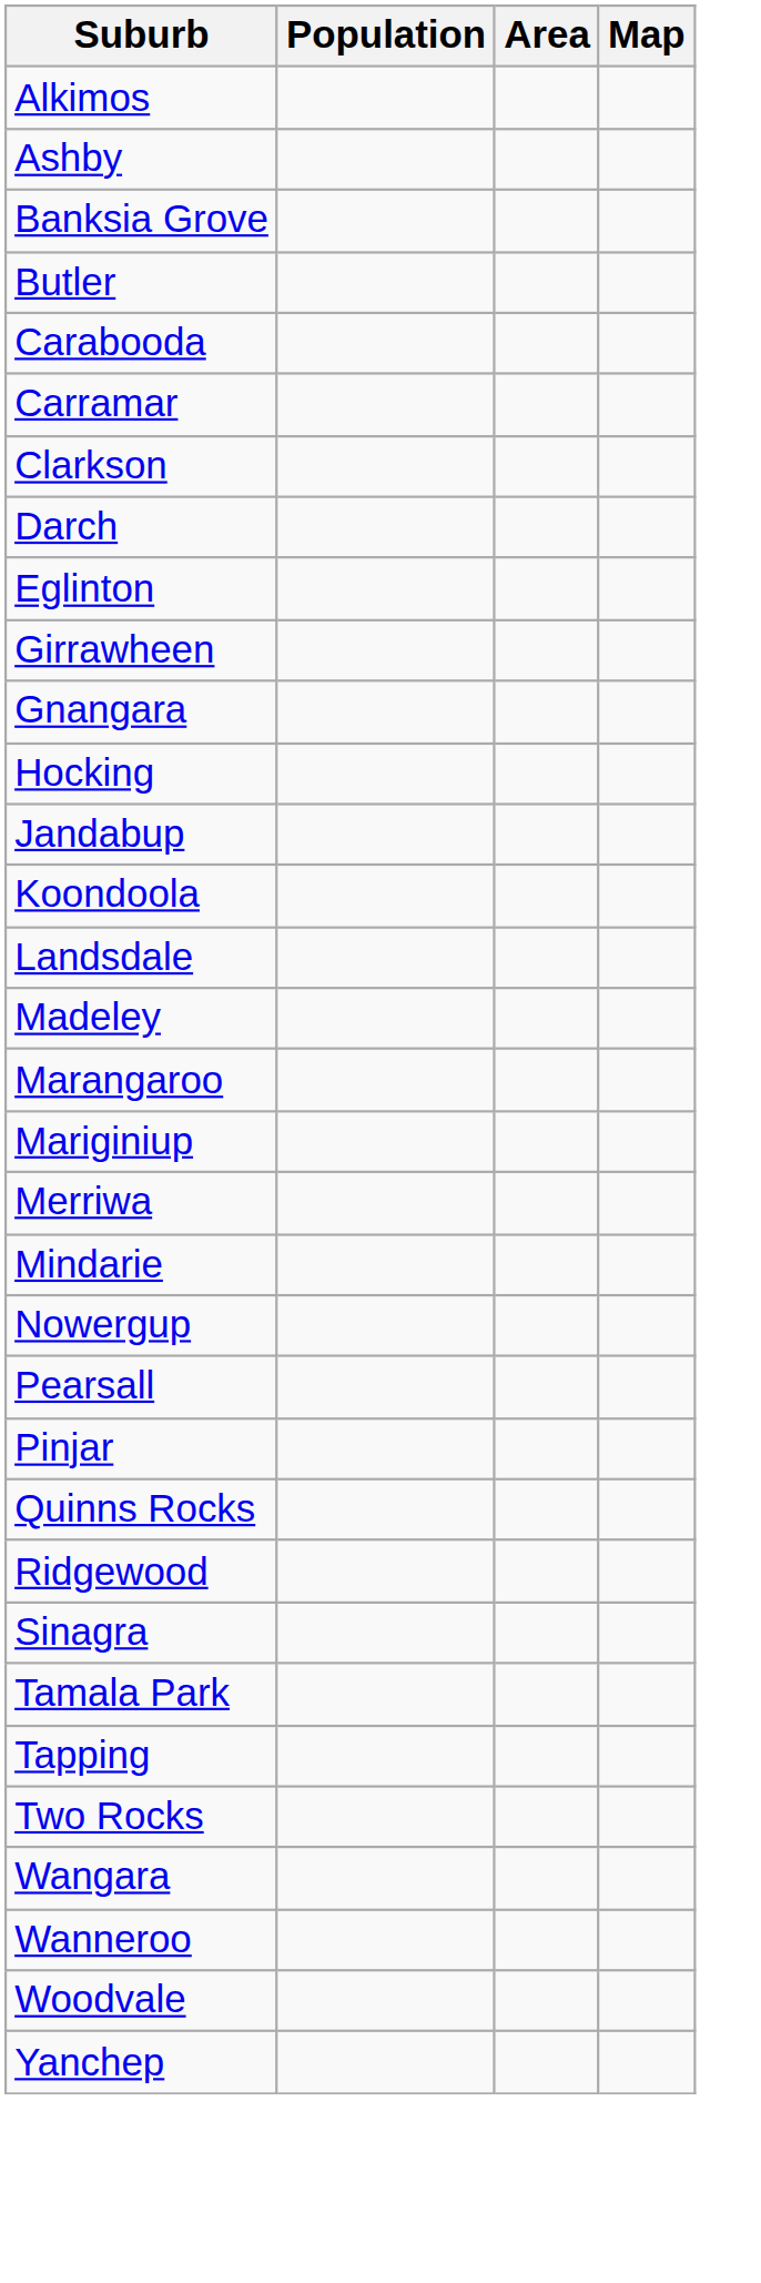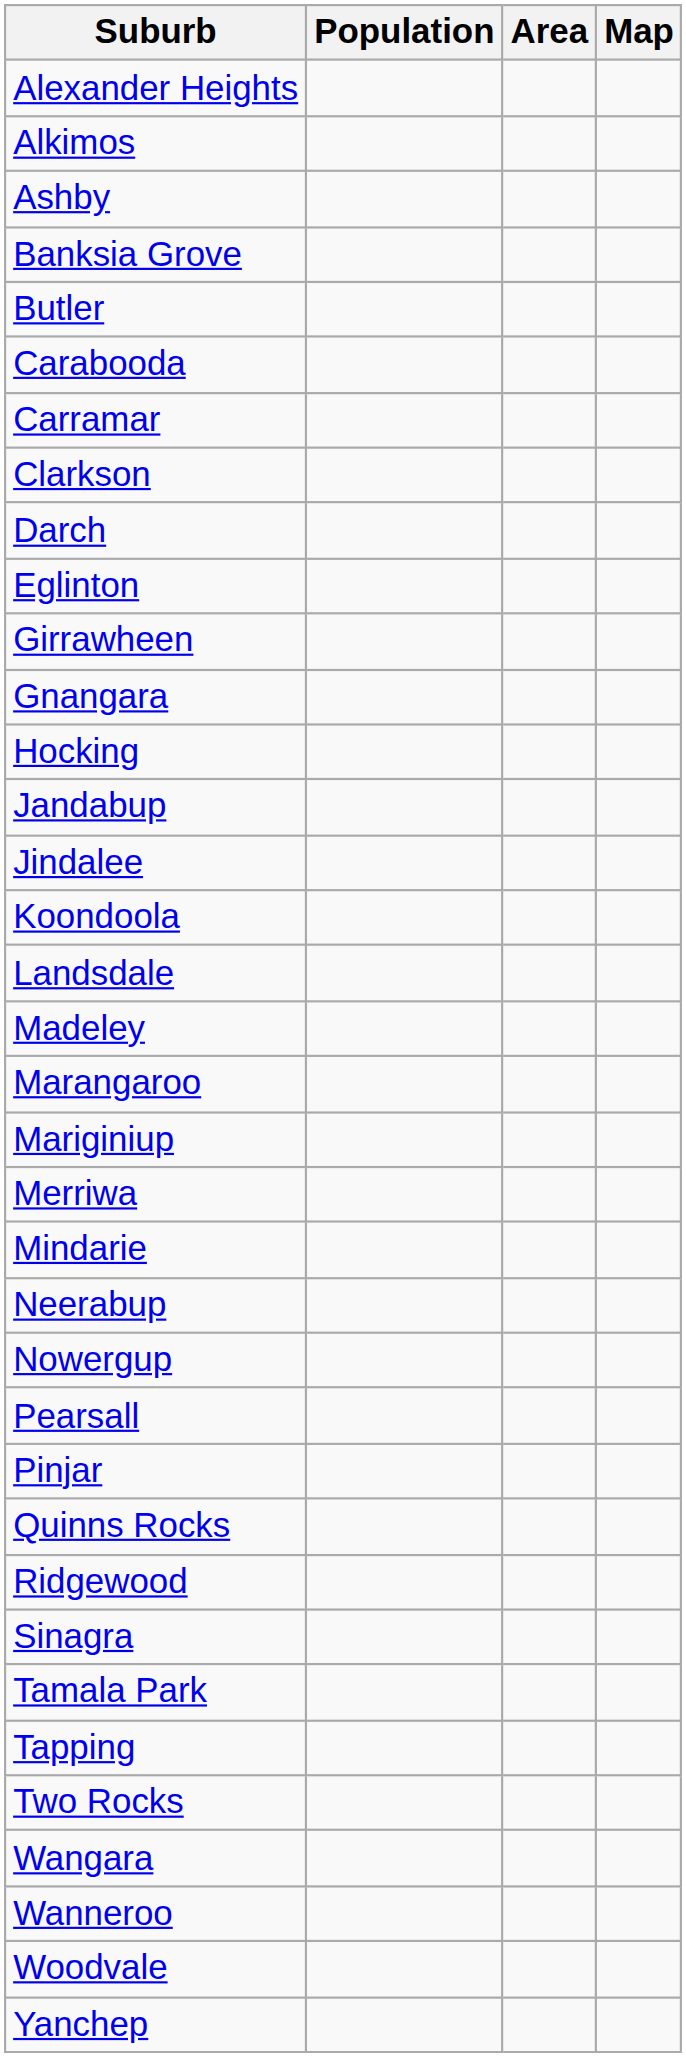 <table class="wikitable sortable">
 <tr>
 <th>Suburb</th>
 <th data-sort-type=number>Population</th>
 <th data-sort-type=number>Area</th>
 <th>Map</th>
+</tr>
+<tr>
+<td><a href='#'>Alexander Heights</a></td>
+<td></td>
+<td></td>
+<td></td>
 </tr>
 <tr>
 <td><a href='#'>Alkimos</a></td>
 <td></td>
 <td></td>
 <td></td>
 </tr>
 <tr>
 <td><a href='#'>Ashby</a></td>
 <td></td>
 <td></td>
 <td></td>
 </tr>
 <tr>
 <td><a href='#'>Banksia Grove</a></td>
 <td></td>
 <td></td>
 <td></td>
 </tr>
 <tr>
 <td><a href='#'>Butler</a></td>
 <td></td>
 <td></td>
 <td></td>
 </tr>
 <tr>
 <td><a href='#'>Carabooda</a></td>
 <td></td>
 <td></td>
 <td></td>
 </tr>
 <tr>
 <td><a href='#'>Carramar</a></td>
 <td></td>
 <td></td>
 <td></td>
 </tr>
 <tr>
 <td><a href='#'>Clarkson</a></td>
 <td></td>
 <td></td>
 <td></td>
 </tr>
 <tr>
 <td><a href='#'>Darch</a></td>
 <td></td>
 <td></td>
 <td></td>
 </tr>
 <tr>
 <td><a href='#'>Eglinton</a></td>
 <td></td>
 <td></td>
 <td></td>
 </tr>
 <tr>
 <td><a href='#'>Girrawheen</a></td>
 <td></td>
 <td></td>
 <td></td>
 </tr>
 <tr>
 <td><a href='#'>Gnangara</a></td>
 <td></td>
 <td></td>
 <td></td>
 </tr>
 <tr>
 <td><a href='#'>Hocking</a></td>
 <td></td>
 <td></td>
 <td></td>
 </tr>
 <tr>
 <td><a href='#'>Jandabup</a></td>
 <td></td>
 <td></td>
 <td></td>
 </tr>
 <tr>
+<td><a href='#'>Jindalee</a></td>
+<td></td>
+<td></td>
+<td></td>
+</tr>
+<tr>
 <td><a href='#'>Koondoola</a></td>
 <td></td>
 <td></td>
 <td></td>
 </tr>
 <tr>
 <td><a href='#'>Landsdale</a></td>
 <td></td>
 <td></td>
 <td></td>
 </tr>
 <tr>
 <td><a href='#'>Madeley</a></td>
 <td></td>
 <td></td>
 <td></td>
 </tr>
 <tr>
 <td><a href='#'>Marangaroo</a></td>
 <td></td>
 <td></td>
 <td></td>
 </tr>
 <tr>
 <td><a href='#'>Mariginiup</a></td>
 <td></td>
 <td></td>
 <td></td>
 </tr>
 <tr>
 <td><a href='#'>Merriwa</a></td>
 <td></td>
 <td></td>
 <td></td>
 </tr>
 <tr>
 <td><a href='#'>Mindarie</a></td>
+<td></td>
+<td></td>
+<td></td>
+</tr>
+<tr>
+<td><a href='#'>Neerabup</a></td>
 <td></td>
 <td></td>
 <td></td>
 </tr>
 <tr>
 <td><a href='#'>Nowergup</a></td>
 <td></td>
 <td></td>
 <td></td>
 </tr>
 <tr>
 <td><a href='#'>Pearsall</a></td>
 <td></td>
 <td></td>
 <td></td>
 </tr>
 <tr>
 <td><a href='#'>Pinjar</a></td>
 <td></td>
 <td></td>
 <td></td>
 </tr>
 <tr>
 <td><a href='#'>Quinns Rocks</a></td>
 <td></td>
 <td></td>
 <td></td>
 </tr>
 <tr>
 <td><a href='#'>Ridgewood</a></td>
 <td></td>
 <td></td>
 <td></td>
 </tr>
 <tr>
 <td><a href='#'>Sinagra</a></td>
 <td></td>
 <td></td>
 <td></td>
 </tr>
 <tr>
 <td><a href='#'>Tamala Park</a></td>
 <td></td>
 <td></td>
 <td></td>
 </tr>
 <tr>
 <td><a href='#'>Tapping</a></td>
 <td></td>
 <td></td>
 <td></td>
 </tr>
 <tr>
 <td><a href='#'>Two Rocks</a></td>
 <td></td>
 <td></td>
 <td></td>
 </tr>
 <tr>
 <td><a href='#'>Wangara</a></td>
 <td></td>
 <td></td>
 <td></td>
 </tr>
 <tr>
 <td><a href='#'>Wanneroo</a></td>
 <td></td>
 <td></td>
 <td></td>
 </tr>
 <tr>
 <td><a href='#'>Woodvale</a></td>
 <td></td>
 <td></td>
 <td></td>
 </tr>
 <tr>
 <td><a href='#'>Yanchep</a></td>
 <td></td>
 <td></td>
 <td></td>
 </tr>
 </table>
